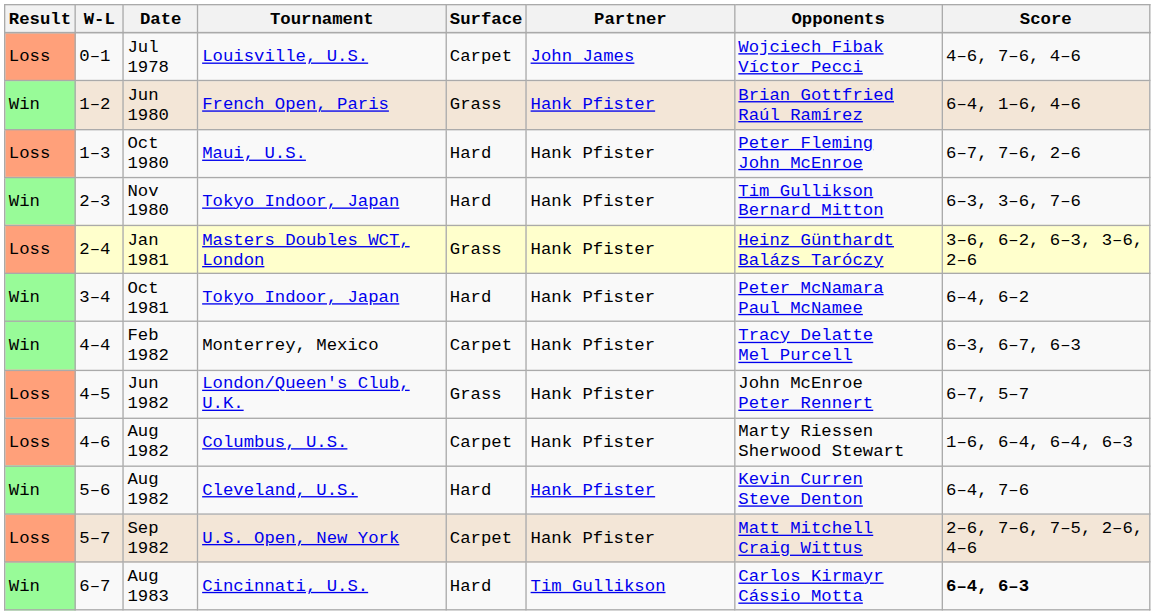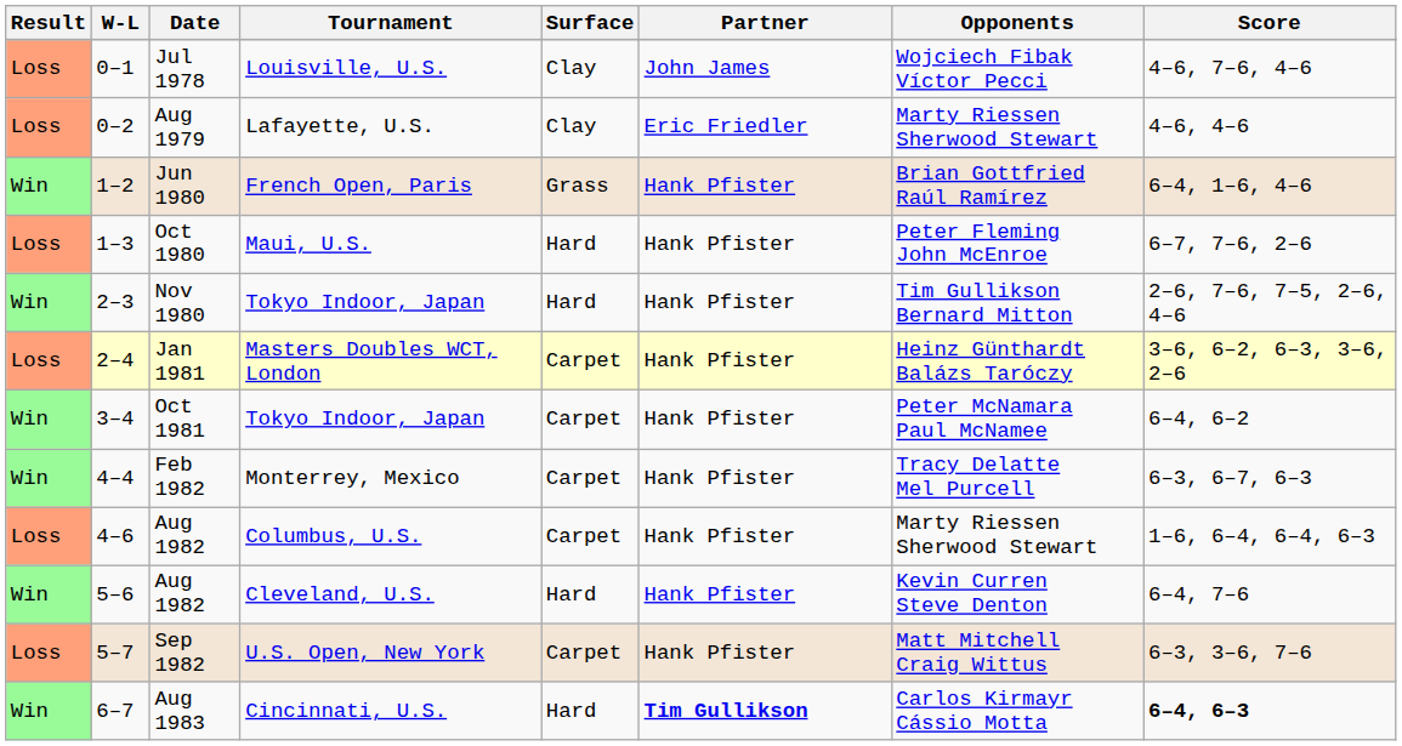 <table class="sortable wikitable">
 <tr>
 <th>Result</th>
 <th style="width:30px" class="unsortable">W-L</th>
 <th style="width:50px">Date</th>
 <th style="width:180px">Tournament</th>
 <th style="width:50px">Surface</th>
 <th style="width:150px">Partner</th>
 <th style="width:150px">Opponents</th>
 <th style="width:150px" class="unsortable">Score</th>
 </tr>
 <tr>
 </tr>
 <tr>
 <td style="background:#ffa07a;">Loss</td>
 <td>0–1</td>
 <td>Jul 1978</td>
 <td><a href='#'>Louisville, U.S.</a></td>
-<td>Carpet</td>
+<td>Clay</td>
 <td> <a href='#'>John James</a></td>
 <td> <a href='#'>Wojciech Fibak</a> <br>  <a href='#'>Víctor Pecci</a></td>
 <td>4–6, 7–6, 4–6</td>
+</tr>
+<tr>
+<td style="background:#ffa07a;">Loss</td>
+<td>0–2</td>
+<td>Aug 1979</td>
+<td>Lafayette, U.S.</td>
+<td>Clay</td>
+<td> <a href='#'>Eric Friedler</a></td>
+<td> <a href='#'>Marty Riessen</a> <br>  <a href='#'>Sherwood Stewart</a></td>
+<td>4–6, 4–6</td>
 </tr>
 <tr style="background:#f3e6d7;">
 <td style="background:#98fb98;">Win</td>
 <td>1–2</td>
 <td>Jun 1980</td>
 <td><a href='#'>French Open, Paris</a></td>
 <td>Grass</td>
 <td> <a href='#'>Hank Pfister</a></td>
 <td> <a href='#'>Brian Gottfried</a> <br>  <a href='#'>Raúl Ramírez</a></td>
 <td>6–4, 1–6, 4–6</td>
 </tr>
 <tr>
 <td style="background:#ffa07a;">Loss</td>
 <td>1–3</td>
 <td>Oct 1980</td>
 <td><a href='#'>Maui, U.S.</a></td>
 <td>Hard</td>
 <td> Hank Pfister</td>
 <td> <a href='#'>Peter Fleming</a> <br>  <a href='#'>John McEnroe</a></td>
 <td>6–7, 7–6, 2–6</td>
 </tr>
 <tr>
 <td style="background:#98fb98;">Win</td>
 <td>2–3</td>
 <td>Nov 1980</td>
 <td><a href='#'>Tokyo Indoor, Japan</a></td>
 <td>Hard</td>
 <td> Hank Pfister</td>
 <td> <a href='#'>Tim Gullikson</a> <br>  <a href='#'>Bernard Mitton</a></td>
-<td>6–3, 3–6, 7–6</td>
+<td>2–6, 7–6, 7–5, 2–6, 4–6</td>
 </tr>
 <tr style="background:#ffc;">
 <td style="background:#ffa07a;">Loss</td>
 <td>2–4</td>
 <td>Jan 1981</td>
 <td><a href='#'>Masters Doubles WCT, London</a></td>
-<td>Grass</td>
+<td>Carpet</td>
 <td> Hank Pfister</td>
 <td> <a href='#'>Heinz Günthardt</a> <br>  <a href='#'>Balázs Taróczy</a></td>
 <td>3–6, 6–2, 6–3, 3–6, 2–6</td>
 </tr>
 <tr>
 <td style="background:#98fb98;">Win</td>
 <td>3–4</td>
 <td>Oct 1981</td>
 <td><a href='#'>Tokyo Indoor, Japan</a></td>
-<td>Hard</td>
+<td>Carpet</td>
 <td> Hank Pfister</td>
 <td> <a href='#'>Peter McNamara</a> <br>  <a href='#'>Paul McNamee</a></td>
 <td>6–4, 6–2</td>
 </tr>
 <tr>
 <td style="background:#98fb98;">Win</td>
 <td>4–4</td>
 <td>Feb 1982</td>
 <td>Monterrey, Mexico</td>
 <td>Carpet</td>
 <td> Hank Pfister</td>
 <td> <a href='#'>Tracy Delatte</a> <br>  <a href='#'>Mel Purcell</a></td>
 <td>6–3, 6–7, 6–3</td>
-</tr>
-<tr>
-<td style="background:#ffa07a;">Loss</td>
-<td>4–5</td>
-<td>Jun 1982</td>
-<td><a href='#'>London/Queen's Club, U.K.</a></td>
-<td>Grass</td>
-<td> Hank Pfister</td>
-<td> John McEnroe <br>  <a href='#'>Peter Rennert</a></td>
-<td>6–7, 5–7</td>
 </tr>
 <tr>
 <td style="background:#ffa07a;">Loss</td>
 <td>4–6</td>
 <td>Aug 1982</td>
 <td><a href='#'>Columbus, U.S.</a></td>
 <td>Carpet</td>
 <td> Hank Pfister</td>
 <td> Marty Riessen <br>  Sherwood Stewart</td>
 <td>1–6, 6–4, 6–4, 6–3</td>
 </tr>
 <tr>
 <td style="background:#98fb98;">Win</td>
 <td>5–6</td>
 <td>Aug 1982</td>
 <td><a href='#'>Cleveland, U.S.</a></td>
 <td>Hard</td>
 <td> <a href='#'>Hank Pfister</a></td>
 <td> <a href='#'>Kevin Curren</a> <br>  <a href='#'>Steve Denton</a></td>
 <td>6–4, 7–6</td>
 </tr>
 <tr style="background:#f3e6d7;">
 <td style="background:#ffa07a;">Loss</td>
 <td>5–7</td>
 <td>Sep 1982</td>
 <td><a href='#'>U.S. Open, New York</a></td>
 <td>Carpet</td>
 <td> Hank Pfister</td>
 <td> <a href='#'>Matt Mitchell</a> <br>  <a href='#'>Craig Wittus</a></td>
-<td>2–6, 7–6, 7–5, 2–6, 4–6</td>
+<td>6–3, 3–6, 7–6</td>
 </tr>
 <tr>
 <td style="background:#98fb98;">Win</td>
 <td>6–7</td>
 <td>Aug 1983</td>
 <td><a href='#'>Cincinnati, U.S.</a></td>
 <td>Hard</td>
-<td> <a href='#'>Tim Gullikson</a></td>
+<td><strong> <a href='#'>Tim Gullikson</a></strong></td>
 <td> <a href='#'>Carlos Kirmayr</a> <br>  <a href='#'>Cássio Motta</a></td>
 <td><strong>6–4, 6–3</strong></td>
 </tr>
 </table>
